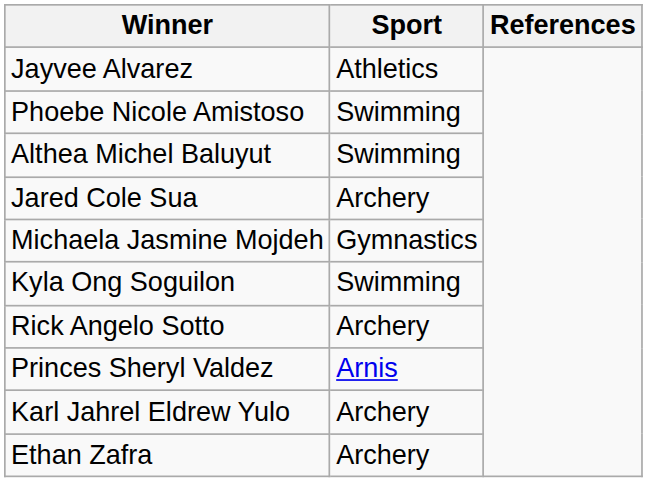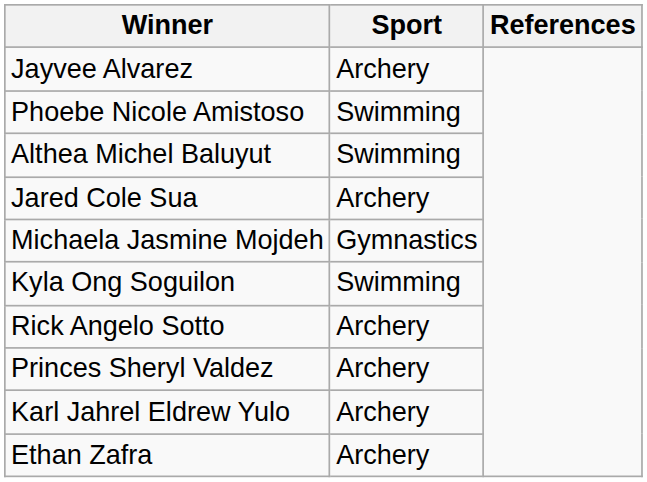 <table class="wikitable">
 <tr>
 <th>Winner</th>
 <th>Sport</th>
 <th>References</th>
 </tr>
 <tr>
 <td>Jayvee Alvarez</td>
-<td>Athletics</td>
+<td>Archery</td>
 <td rowspan=10></td>
 </tr>
 <tr>
 <td>Phoebe Nicole Amistoso</td>
 <td>Swimming</td>
 </tr>
 <tr>
 <td>Althea Michel Baluyut</td>
 <td>Swimming</td>
 </tr>
 <tr>
 <td>Jared Cole Sua</td>
 <td>Archery</td>
 </tr>
 <tr>
 <td>Michaela Jasmine Mojdeh</td>
 <td>Gymnastics</td>
 </tr>
 <tr>
 <td>Kyla Ong Soguilon</td>
 <td>Swimming</td>
 </tr>
 <tr>
 <td>Rick Angelo Sotto</td>
 <td>Archery</td>
 </tr>
 <tr>
 <td>Princes Sheryl Valdez</td>
-<td><a href='#'>Arnis</a></td>
+<td>Archery</td>
 </tr>
 <tr>
 <td>Karl Jahrel Eldrew Yulo</td>
 <td>Archery</td>
 </tr>
 <tr>
 <td>Ethan Zafra</td>
 <td>Archery</td>
 </tr>
 </table>
